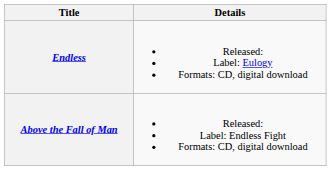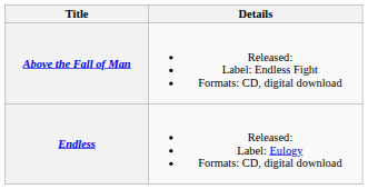 <table class="wikitable plainrowheaders" style="text-align:center;">
 <tr>
 <th scope="col" style="width:12em;">Title</th>
 <th scope="col" style="width:18em;">Details</th>
 </tr>
 <tr>
+<th scope="row"><em><a href='#'>Above the Fall of Man</a></em></th>
+<td><br><ul><li>Released: </li><li>Label: Endless Fight</li><li>Formats: CD, digital download</li></ul></td>
+</tr>
+<tr>
 <th scope="row"><em><a href='#'>Endless</a></em></th>
 <td><br><ul><li>Released: </li><li>Label: <a href='#'>Eulogy</a></li><li>Formats: CD, digital download</li></ul></td>
 </tr>
-<tr>
-<th scope="row"><em><a href='#'>Above the Fall of Man</a></em></th>
-<td><br><ul><li>Released: </li><li>Label: Endless Fight</li><li>Formats: CD, digital download</li></ul></td>
-</tr>
 </table>
